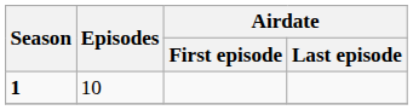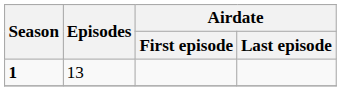 <table class="wikitable plainrowheaders">
 <tr>
 <th rowspan=2 scope="col">Season</th>
 <th rowspan=2 scope="col">Episodes</th>
 <th colspan=2 scope="col">Airdate</th>
 </tr>
 <tr>
 <th scope="col">First episode</th>
 <th scope="col">Last episode</th>
 </tr>
 <tr>
 <td><strong>1</strong></td>
-<td>10</td>
+<td>13</td>
 <td></td>
 <td></td>
 </tr>
 <tr>
 </tr>
 </table>
